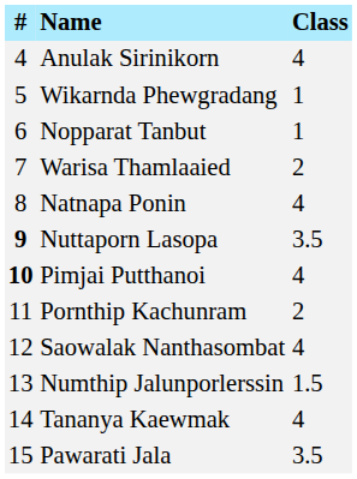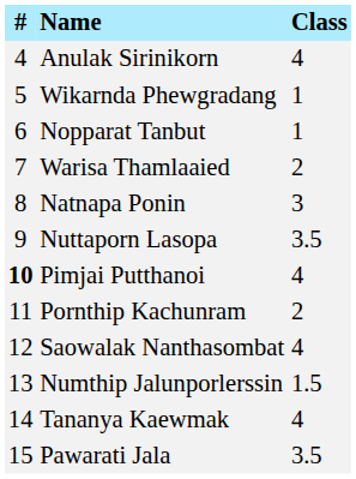 <table border=0 cellpadding=2 cellspacing=0  |- bgcolor=#F2F2F2 style="text-align:center; font-size:90%;">
 <tr bgcolor=#ADEBFD>
 <th>#</th>
 <th align=left>Name</th>
 <th align=left>Class</th>
 </tr>
 <tr>
 <td>4</td>
 <td align=left>Anulak Sirinikorn</td>
 <td align=left>4</td>
 </tr>
 <tr>
 <td>5</td>
 <td align=left>Wikarnda Phewgradang</td>
 <td align=left>1</td>
 </tr>
 <tr>
 <td>6</td>
 <td align=left>Nopparat Tanbut</td>
 <td align=left>1</td>
 </tr>
 <tr>
 <td>7</td>
 <td align=left>Warisa Thamlaaied</td>
 <td align=left>2</td>
 </tr>
 <tr>
 <td>8</td>
 <td align=left>Natnapa Ponin</td>
-<td align=left>4</td>
+<td align=left>3</td>
 </tr>
 <tr>
-<td><strong>9</strong></td>
+<td>9</td>
 <td align=left>Nuttaporn Lasopa</td>
 <td align=left>3.5</td>
 </tr>
 <tr>
 <td><strong>10</strong></td>
 <td align=left>Pimjai Putthanoi</td>
 <td align=left>4</td>
 </tr>
 <tr>
 <td>11</td>
 <td align=left>Pornthip Kachunram</td>
 <td align=left>2</td>
 </tr>
 <tr>
 <td>12</td>
 <td align=left>Saowalak Nanthasombat</td>
 <td align=left>4</td>
 </tr>
 <tr>
 <td>13</td>
 <td align=left>Numthip Jalunporlerssin</td>
 <td align=left>1.5</td>
 </tr>
 <tr>
 <td>14</td>
 <td align=left>Tananya Kaewmak</td>
 <td align=left>4</td>
 </tr>
 <tr>
 <td>15</td>
 <td align=left>Pawarati Jala</td>
 <td align=left>3.5</td>
 </tr>
 </table>
